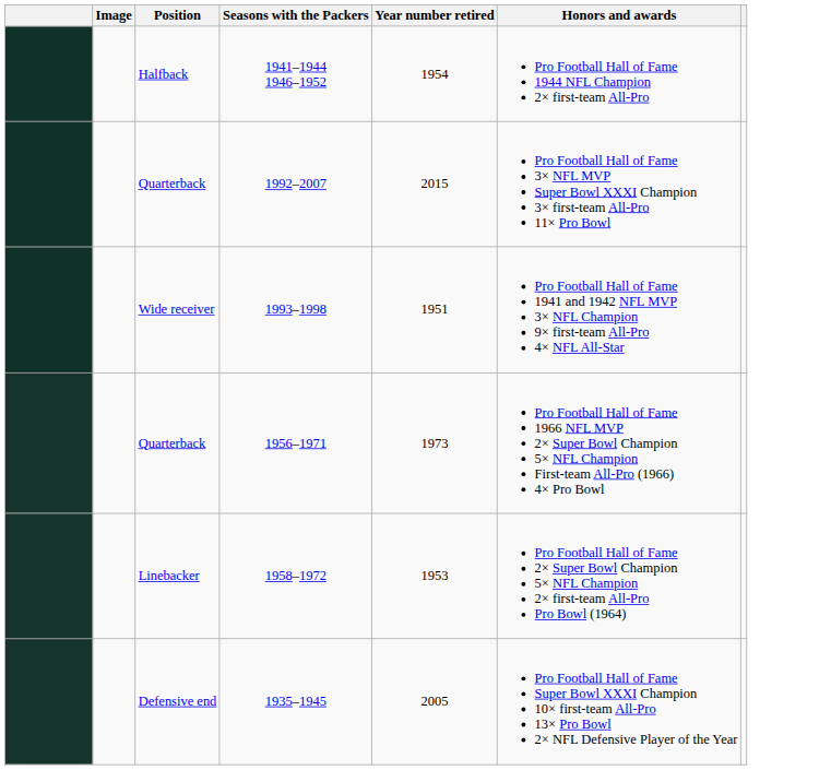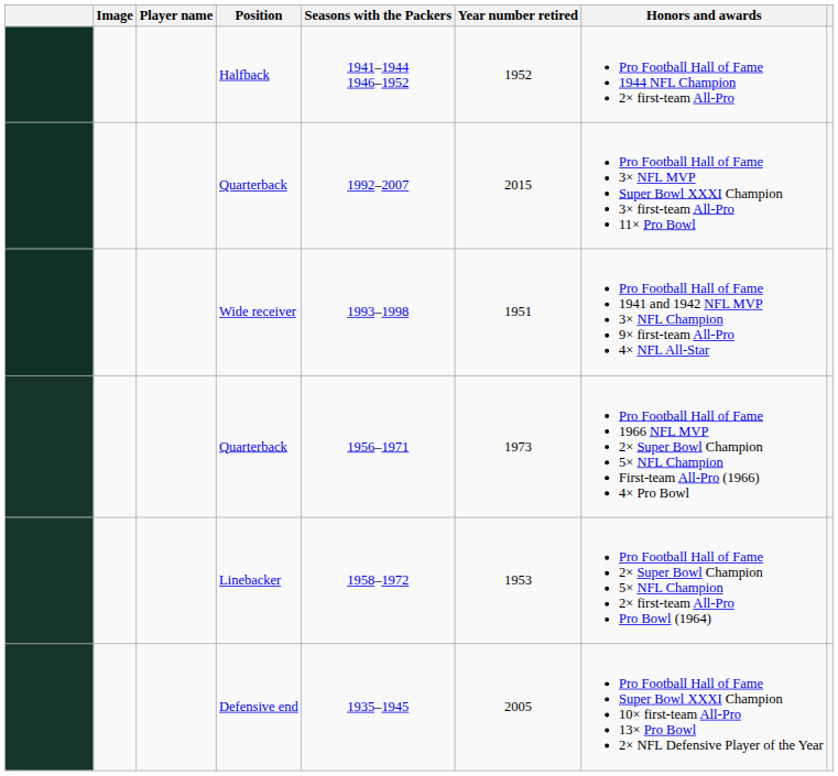 <table class="wikitable sortable">
 <tr>
 <th></th>
 <th scope="col"  class=unsortable>Image</th>
+<th scope="col">Player name</th>
 <th scope="col">Position</th>
 <th scope="col">Seasons with the Packers</th>
 <th scope="col">Year number retired</th>
 <th scope="col" class=unsortable>Honors and awards</th>
 <th scope="col" class=unsortable></th>
 </tr>
 <tr>
 <th scope="row" style="background: #103128; padding: 1em; width: 70px;"></th>
 <td></td>
+<td></td>
 <td><a href='#'>Halfback</a></td>
 <td align="center"><a href='#'>1941</a>–<a href='#'>1944</a><br><a href='#'>1946</a>–<a href='#'>1952</a></td>
-<td align="center">1954</td>
+<td align="center">1952</td>
 <td align="left"><br><ul><li><a href='#'>Pro Football Hall of Fame</a></li><li><a href='#'>1944 NFL Champion</a></li><li>2× first-team <a href='#'>All-Pro</a></li></ul></td>
 <td align="center"></td>
 </tr>
 <tr>
 <th scope="row" style="background: #103128; padding: 1em; width: 70px;"></th>
+<td></td>
 <td></td>
 <td><a href='#'>Quarterback</a></td>
 <td align="center"><a href='#'>1992</a>–<a href='#'>2007</a></td>
 <td align="center">2015</td>
 <td align="left"><br><ul><li><a href='#'>Pro Football Hall of Fame</a></li><li>3× <a href='#'>NFL MVP</a></li><li><a href='#'>Super Bowl XXXI</a> Champion</li><li>3× first-team <a href='#'>All-Pro</a></li><li>11× <a href='#'>Pro Bowl</a></li></ul></td>
 <td align="center"></td>
 </tr>
 <tr>
 <th scope="row" style="background: #103128; padding: 1em; width: 70px;"></th>
 <td></td>
+<td></td>
 <td><a href='#'>Wide receiver</a></td>
 <td align="center"><a href='#'>1993</a>–<a href='#'>1998</a></td>
 <td align="center">1951</td>
 <td align="left"><br><ul><li><a href='#'>Pro Football Hall of Fame</a></li><li>1941 and 1942 <a href='#'>NFL MVP</a></li><li>3× <a href='#'>NFL Champion</a></li><li>9× first-team <a href='#'>All-Pro</a></li><li>4× <a href='#'>NFL All-Star</a></li></ul></td>
 <td align="center"></td>
 </tr>
 <tr>
 <th scope="row" style="background: #17342C; padding: 1em; width: 70px;"></th>
+<td></td>
 <td></td>
 <td><a href='#'>Quarterback</a></td>
 <td align="center"><a href='#'>1956</a>–<a href='#'>1971</a></td>
 <td align="center">1973</td>
 <td align="left"><br><ul><li><a href='#'>Pro Football Hall of Fame</a></li><li>1966 <a href='#'>NFL MVP</a></li><li>2× <a href='#'>Super Bowl</a> Champion</li><li>5× <a href='#'>NFL Champion</a></li><li>First-team <a href='#'>All-Pro</a> (1966)</li><li>4× Pro Bowl</li></ul></td>
 <td align="center"></td>
 </tr>
 <tr>
 <th scope="row" style="background: #17342C; padding: 1em; width: 70px;"></th>
 <td></td>
+<td></td>
 <td><a href='#'>Linebacker</a></td>
 <td align="center"><a href='#'>1958</a>–<a href='#'>1972</a></td>
 <td align="center">1953</td>
 <td align="left"><br><ul><li><a href='#'>Pro Football Hall of Fame</a></li><li>2× <a href='#'>Super Bowl</a> Champion</li><li>5× <a href='#'>NFL Champion</a></li><li>2× first-team <a href='#'>All-Pro</a></li><li><a href='#'>Pro Bowl</a> (1964)</li></ul></td>
 <td align="center"></td>
 </tr>
 <tr>
 <th scope="row" style="background: #17342C; padding: 1em; width: 70px;"></th>
 <td></td>
+<td></td>
 <td><a href='#'>Defensive end</a></td>
 <td align="center"><a href='#'>1935</a>–<a href='#'>1945</a></td>
 <td align="center">2005</td>
 <td align="left"><br><ul><li><a href='#'>Pro Football Hall of Fame</a></li><li><a href='#'>Super Bowl XXXI</a> Champion</li><li>10× first-team <a href='#'>All-Pro</a></li><li>13× <a href='#'>Pro Bowl</a></li><li>2× NFL Defensive Player of the Year</li></ul></td>
 <td align="center"></td>
 </tr>
 </table>
